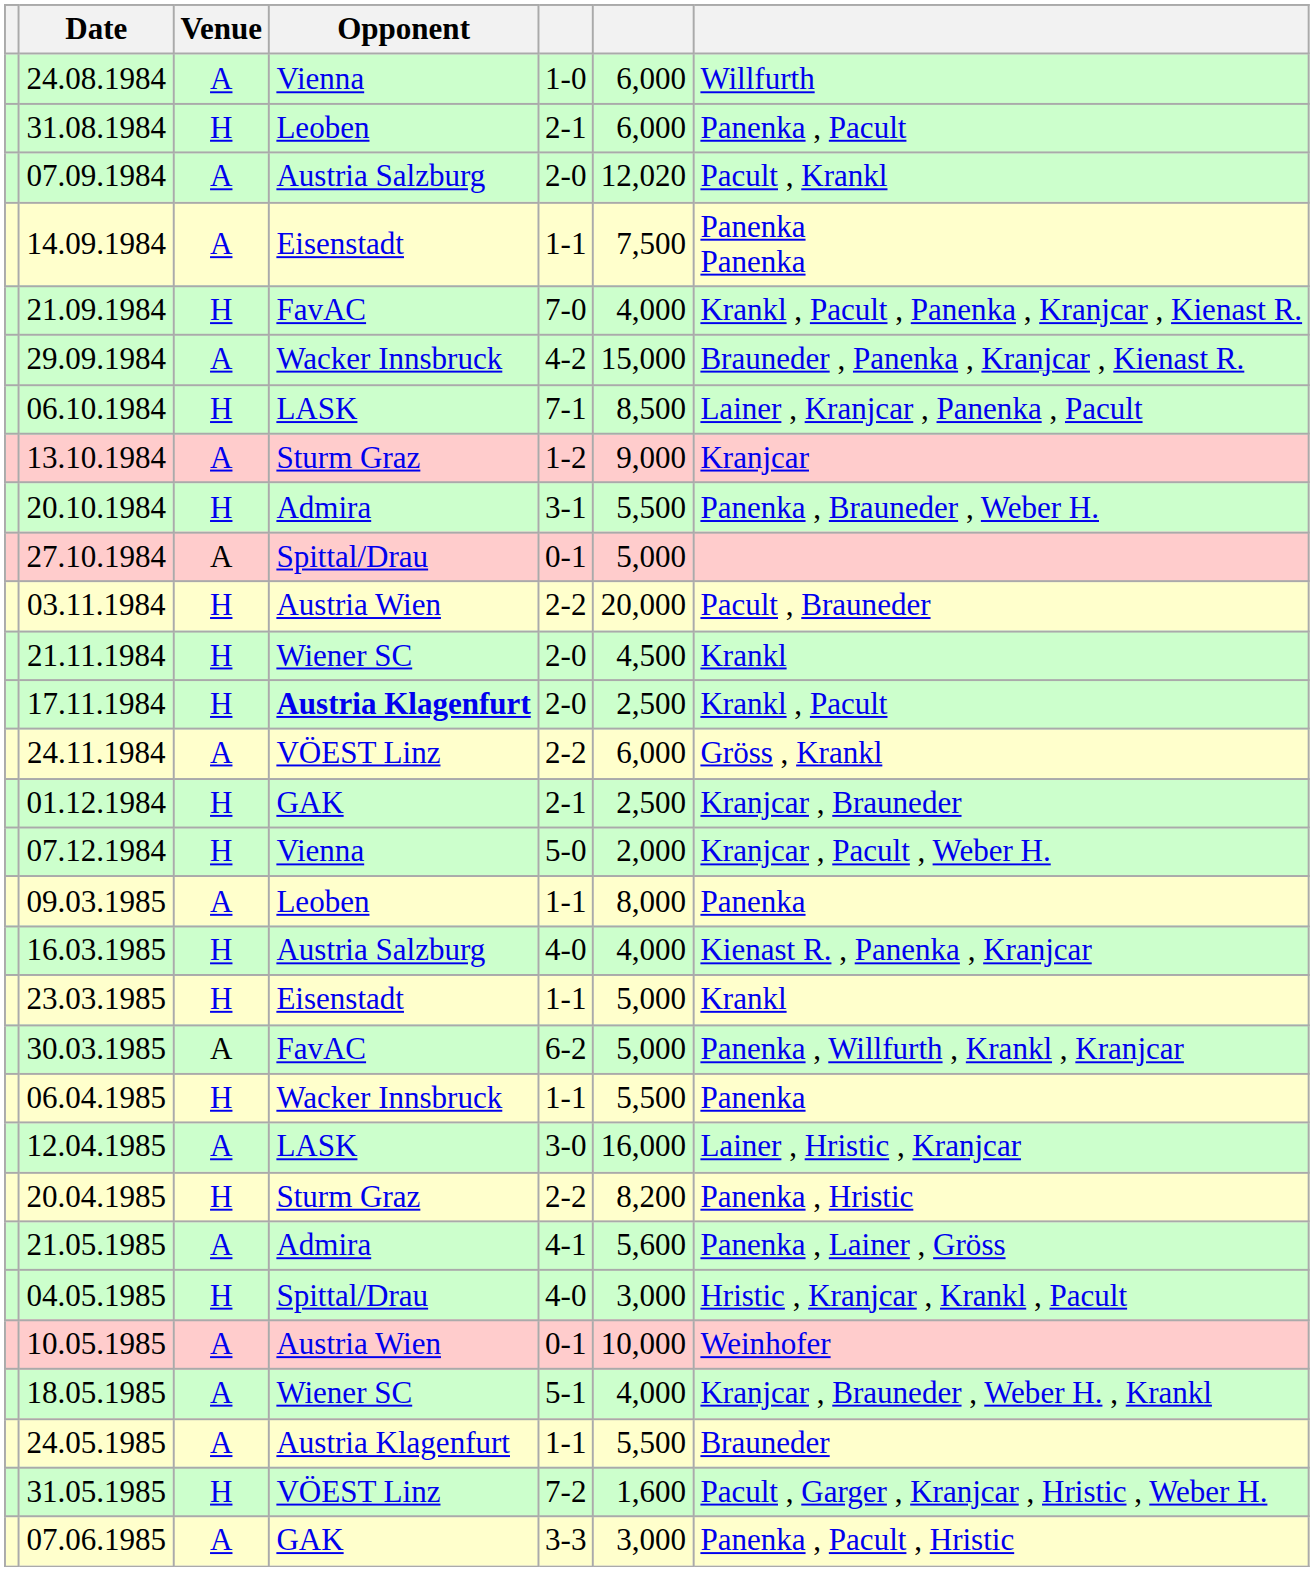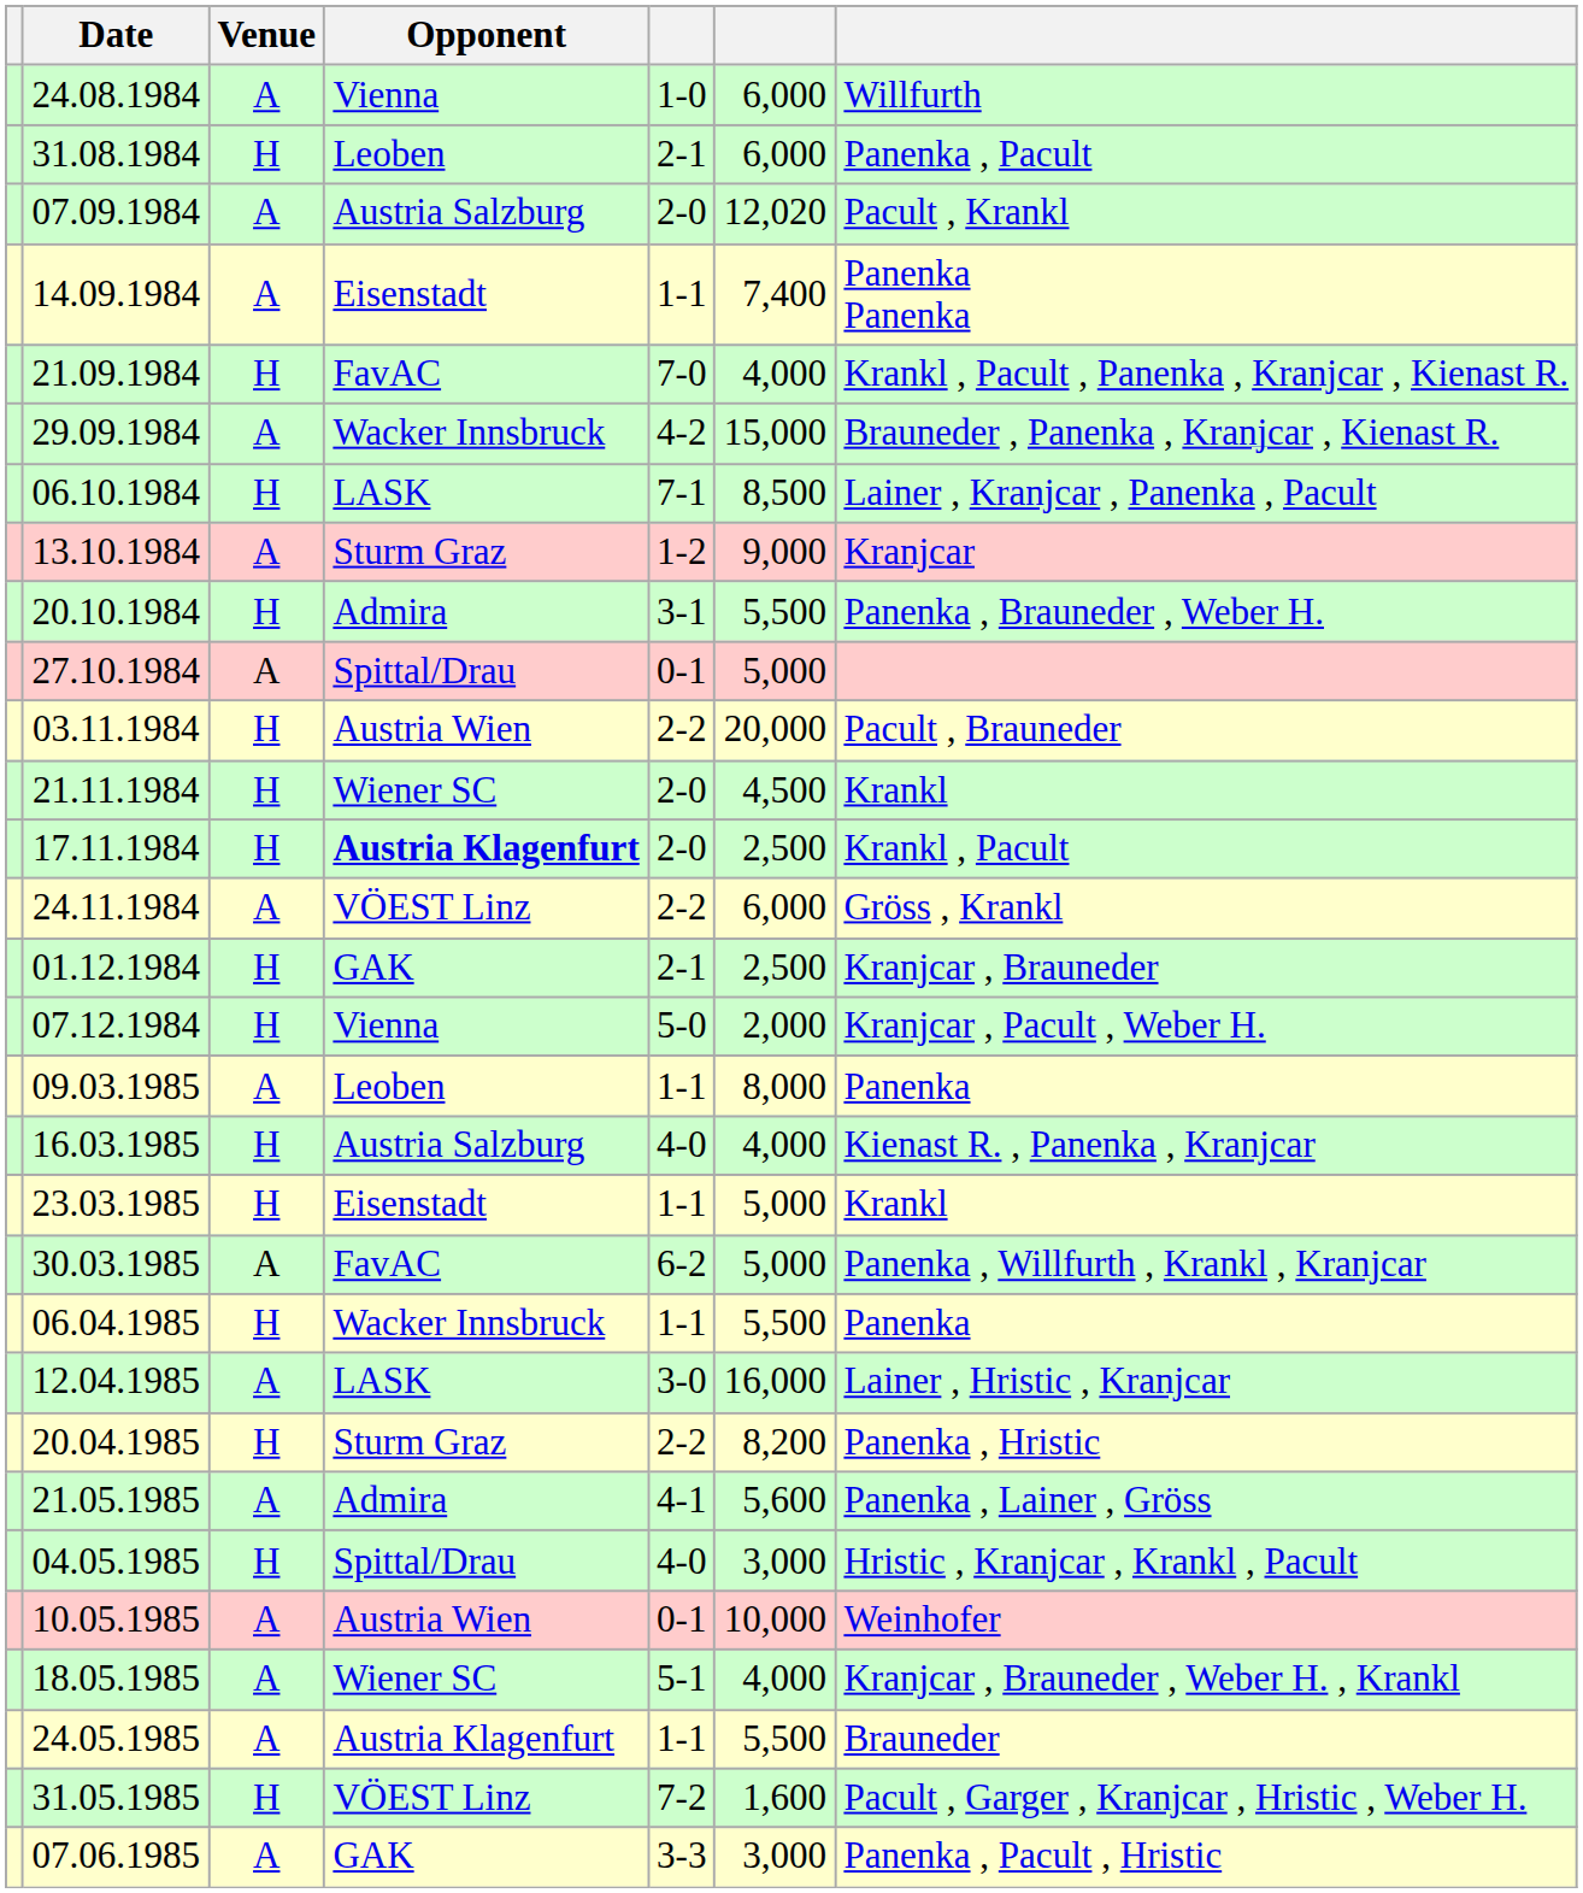 <table class="wikitable" Style="text-align: center">
 <tr>
 <th></th>
 <th>Date</th>
 <th>Venue</th>
 <th>Opponent</th>
 <th></th>
 <th></th>
 <th></th>
 </tr>
 <tr style="background:#cfc">
 <td></td>
 <td>24.08.1984</td>
 <td><a href='#'>A</a></td>
 <td align="left"><a href='#'>Vienna</a></td>
 <td>1-0</td>
 <td align="right">6,000</td>
 <td align="left"><a href='#'>Willfurth</a> </td>
 </tr>
 <tr style="background:#cfc">
 <td></td>
 <td>31.08.1984</td>
 <td><a href='#'>H</a></td>
 <td align="left"><a href='#'>Leoben</a></td>
 <td>2-1</td>
 <td align="right">6,000</td>
 <td align="left"><a href='#'>Panenka</a> , <a href='#'>Pacult</a> </td>
 </tr>
 <tr style="background:#cfc">
 <td></td>
 <td>07.09.1984</td>
 <td><a href='#'>A</a></td>
 <td align="left"><a href='#'>Austria Salzburg</a></td>
 <td>2-0</td>
 <td align="right">12,020</td>
 <td align="left"><a href='#'>Pacult</a> , <a href='#'>Krankl</a> </td>
 </tr>
 <tr style="background:#ffc">
 <td></td>
 <td>14.09.1984</td>
 <td><a href='#'>A</a></td>
 <td align="left"><a href='#'>Eisenstadt</a></td>
 <td>1-1</td>
-<td align="right">7,500</td>
+<td align="right">7,400</td>
 <td align="left"><a href='#'>Panenka</a>  <br> <a href='#'>Panenka</a> </td>
 </tr>
 <tr style="background:#cfc">
 <td></td>
 <td>21.09.1984</td>
 <td><a href='#'>H</a></td>
 <td align="left"><a href='#'>FavAC</a></td>
 <td>7-0</td>
 <td align="right">4,000</td>
 <td align="left"><a href='#'>Krankl</a>   , <a href='#'>Pacult</a> , <a href='#'>Panenka</a> , <a href='#'>Kranjcar</a> , <a href='#'>Kienast R.</a> </td>
 </tr>
 <tr style="background:#cfc">
 <td></td>
 <td>29.09.1984</td>
 <td><a href='#'>A</a></td>
 <td align="left"><a href='#'>Wacker Innsbruck</a></td>
 <td>4-2</td>
 <td align="right">15,000</td>
 <td align="left"><a href='#'>Brauneder</a> , <a href='#'>Panenka</a> , <a href='#'>Kranjcar</a> , <a href='#'>Kienast R.</a> </td>
 </tr>
 <tr style="background:#cfc">
 <td></td>
 <td>06.10.1984</td>
 <td><a href='#'>H</a></td>
 <td align="left"><a href='#'>LASK</a></td>
 <td>7-1</td>
 <td align="right">8,500</td>
 <td align="left"><a href='#'>Lainer</a> , <a href='#'>Kranjcar</a>    , <a href='#'>Panenka</a> , <a href='#'>Pacult</a> </td>
 </tr>
 <tr style="background:#fcc">
 <td></td>
 <td>13.10.1984</td>
 <td><a href='#'>A</a></td>
 <td align="left"><a href='#'>Sturm Graz</a></td>
 <td>1-2</td>
 <td align="right">9,000</td>
 <td align="left"><a href='#'>Kranjcar</a> </td>
 </tr>
 <tr style="background:#cfc">
 <td></td>
 <td>20.10.1984</td>
 <td><a href='#'>H</a></td>
 <td align="left"><a href='#'>Admira</a></td>
 <td>3-1</td>
 <td align="right">5,500</td>
 <td align="left"><a href='#'>Panenka</a> , <a href='#'>Brauneder</a> , <a href='#'>Weber H.</a> </td>
 </tr>
 <tr style="background:#fcc">
 <td></td>
 <td>27.10.1984</td>
 <td>A</td>
 <td align="left"><a href='#'>Spittal/Drau</a></td>
 <td>0-1</td>
 <td align="right">5,000</td>
 <td align="left"></td>
 </tr>
 <tr style="background:#ffc">
 <td></td>
 <td>03.11.1984</td>
 <td><a href='#'>H</a></td>
 <td align="left"><a href='#'>Austria Wien</a></td>
 <td>2-2</td>
 <td align="right">20,000</td>
 <td align="left"><a href='#'>Pacult</a> , <a href='#'>Brauneder</a> </td>
 </tr>
 <tr style="background:#cfc">
 <td></td>
 <td>21.11.1984</td>
 <td><a href='#'>H</a></td>
 <td align="left"><a href='#'>Wiener SC</a></td>
 <td>2-0</td>
 <td align="right">4,500</td>
 <td align="left"><a href='#'>Krankl</a>  </td>
 </tr>
 <tr style="background:#cfc">
 <td></td>
 <td>17.11.1984</td>
 <td><a href='#'>H</a></td>
 <td align="left"><strong><a href='#'>Austria Klagenfurt</a></strong></td>
 <td>2-0</td>
 <td align="right">2,500</td>
 <td align="left"><a href='#'>Krankl</a> , <a href='#'>Pacult</a> </td>
 </tr>
 <tr style="background:#ffc">
 <td></td>
 <td>24.11.1984</td>
 <td><a href='#'>A</a></td>
 <td align="left"><a href='#'>VÖEST Linz</a></td>
 <td>2-2</td>
 <td align="right">6,000</td>
 <td align="left"><a href='#'>Gröss</a> , <a href='#'>Krankl</a> </td>
 </tr>
 <tr style="background:#cfc">
 <td></td>
 <td>01.12.1984</td>
 <td><a href='#'>H</a></td>
 <td align="left"><a href='#'>GAK</a></td>
 <td>2-1</td>
 <td align="right">2,500</td>
 <td align="left"><a href='#'>Kranjcar</a> , <a href='#'>Brauneder</a> </td>
 </tr>
 <tr style="background:#cfc">
 <td></td>
 <td>07.12.1984</td>
 <td><a href='#'>H</a></td>
 <td align="left"><a href='#'>Vienna</a></td>
 <td>5-0</td>
 <td align="right">2,000</td>
 <td align="left"><a href='#'>Kranjcar</a>  , <a href='#'>Pacult</a>  , <a href='#'>Weber H.</a> </td>
 </tr>
 <tr style="background:#ffc">
 <td></td>
 <td>09.03.1985</td>
 <td><a href='#'>A</a></td>
 <td align="left"><a href='#'>Leoben</a></td>
 <td>1-1</td>
 <td align="right">8,000</td>
 <td align="left"><a href='#'>Panenka</a> </td>
 </tr>
 <tr style="background:#cfc">
 <td></td>
 <td>16.03.1985</td>
 <td><a href='#'>H</a></td>
 <td align="left"><a href='#'>Austria Salzburg</a></td>
 <td>4-0</td>
 <td align="right">4,000</td>
 <td align="left"><a href='#'>Kienast R.</a>  , <a href='#'>Panenka</a> , <a href='#'>Kranjcar</a> </td>
 </tr>
 <tr style="background:#ffc">
 <td></td>
 <td>23.03.1985</td>
 <td><a href='#'>H</a></td>
 <td align="left"><a href='#'>Eisenstadt</a></td>
 <td>1-1</td>
 <td align="right">5,000</td>
 <td align="left"><a href='#'>Krankl</a> </td>
 </tr>
 <tr style="background:#cfc">
 <td></td>
 <td>30.03.1985</td>
 <td>A</td>
 <td align="left"><a href='#'>FavAC</a></td>
 <td>6-2</td>
 <td align="right">5,000</td>
 <td align="left"><a href='#'>Panenka</a> , <a href='#'>Willfurth</a> , <a href='#'>Krankl</a>   , <a href='#'>Kranjcar</a> </td>
 </tr>
 <tr style="background:#ffc">
 <td></td>
 <td>06.04.1985</td>
 <td><a href='#'>H</a></td>
 <td align="left"><a href='#'>Wacker Innsbruck</a></td>
 <td>1-1</td>
 <td align="right">5,500</td>
 <td align="left"><a href='#'>Panenka</a> </td>
 </tr>
 <tr style="background:#cfc">
 <td></td>
 <td>12.04.1985</td>
 <td><a href='#'>A</a></td>
 <td align="left"><a href='#'>LASK</a></td>
 <td>3-0</td>
 <td align="right">16,000</td>
 <td align="left"><a href='#'>Lainer</a> , <a href='#'>Hristic</a> , <a href='#'>Kranjcar</a> </td>
 </tr>
 <tr style="background:#ffc">
 <td></td>
 <td>20.04.1985</td>
 <td><a href='#'>H</a></td>
 <td align="left"><a href='#'>Sturm Graz</a></td>
 <td>2-2</td>
 <td align="right">8,200</td>
 <td align="left"><a href='#'>Panenka</a> , <a href='#'>Hristic</a> </td>
 </tr>
 <tr style="background:#cfc">
 <td></td>
 <td>21.05.1985</td>
 <td><a href='#'>A</a></td>
 <td align="left"><a href='#'>Admira</a></td>
 <td>4-1</td>
 <td align="right">5,600</td>
 <td align="left"><a href='#'>Panenka</a> , <a href='#'>Lainer</a>  , <a href='#'>Gröss</a> </td>
 </tr>
 <tr style="background:#cfc">
 <td></td>
 <td>04.05.1985</td>
 <td><a href='#'>H</a></td>
 <td align="left"><a href='#'>Spittal/Drau</a></td>
 <td>4-0</td>
 <td align="right">3,000</td>
 <td align="left"><a href='#'>Hristic</a> , <a href='#'>Kranjcar</a> , <a href='#'>Krankl</a> , <a href='#'>Pacult</a> </td>
 </tr>
 <tr style="background:#fcc">
 <td></td>
 <td>10.05.1985</td>
 <td><a href='#'>A</a></td>
 <td align="left"><a href='#'>Austria Wien</a></td>
 <td>0-1</td>
 <td align="right">10,000</td>
 <td align="left"><a href='#'>Weinhofer</a> </td>
 </tr>
 <tr style="background:#cfc">
 <td></td>
 <td>18.05.1985</td>
 <td><a href='#'>A</a></td>
 <td align="left"><a href='#'>Wiener SC</a></td>
 <td>5-1</td>
 <td align="right">4,000</td>
 <td align="left"><a href='#'>Kranjcar</a> , <a href='#'>Brauneder</a>  , <a href='#'>Weber H.</a> , <a href='#'>Krankl</a> </td>
 </tr>
 <tr style="background:#ffc">
 <td></td>
 <td>24.05.1985</td>
 <td><a href='#'>A</a></td>
 <td align="left"><a href='#'>Austria Klagenfurt</a></td>
 <td>1-1</td>
 <td align="right">5,500</td>
 <td align="left"><a href='#'>Brauneder</a> </td>
 </tr>
 <tr style="background:#cfc">
 <td></td>
 <td>31.05.1985</td>
 <td><a href='#'>H</a></td>
 <td align="left"><a href='#'>VÖEST Linz</a></td>
 <td>7-2</td>
 <td align="right">1,600</td>
 <td align="left"><a href='#'>Pacult</a>  , <a href='#'>Garger</a> , <a href='#'>Kranjcar</a>  , <a href='#'>Hristic</a> , <a href='#'>Weber H.</a> </td>
 </tr>
 <tr style="background:#ffc">
 <td></td>
 <td>07.06.1985</td>
 <td><a href='#'>A</a></td>
 <td align="left"><a href='#'>GAK</a></td>
 <td>3-3</td>
 <td align="right">3,000</td>
 <td align="left"><a href='#'>Panenka</a> , <a href='#'>Pacult</a> , <a href='#'>Hristic</a> </td>
 </tr>
 </table>
